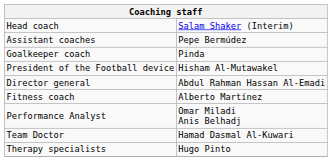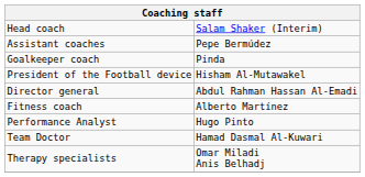 <table class="wikitable">
 <tr>
 <th colspan="2">Coaching staff</th>
 </tr>
 <tr>
 <td>Head coach</td>
 <td><a href='#'>Salam Shaker</a> (Interim)</td>
 </tr>
 <tr>
 <td>Assistant coaches</td>
 <td>Pepe Bermúdez</td>
 </tr>
 <tr>
 <td>Goalkeeper coach</td>
 <td>Pinda</td>
 </tr>
 <tr>
 <td>President of the Football device</td>
 <td>Hisham Al-Mutawakel</td>
 </tr>
 <tr>
 <td>Director general</td>
 <td>Abdul Rahman Hassan Al-Emadi</td>
 </tr>
 <tr>
 <td>Fitness coach</td>
 <td>Alberto Martínez</td>
 </tr>
 <tr>
 <td>Performance Analyst</td>
-<td>Omar Miladi<br>Anis Belhadj</td>
+<td>Hugo Pinto</td>
 </tr>
 <tr>
 <td>Team Doctor</td>
 <td>Hamad Dasmal Al-Kuwari</td>
 </tr>
 <tr>
 <td>Therapy specialists</td>
-<td>Hugo Pinto</td>
+<td>Omar Miladi<br>Anis Belhadj</td>
 </tr>
 <tr>
 </tr>
 </table>
